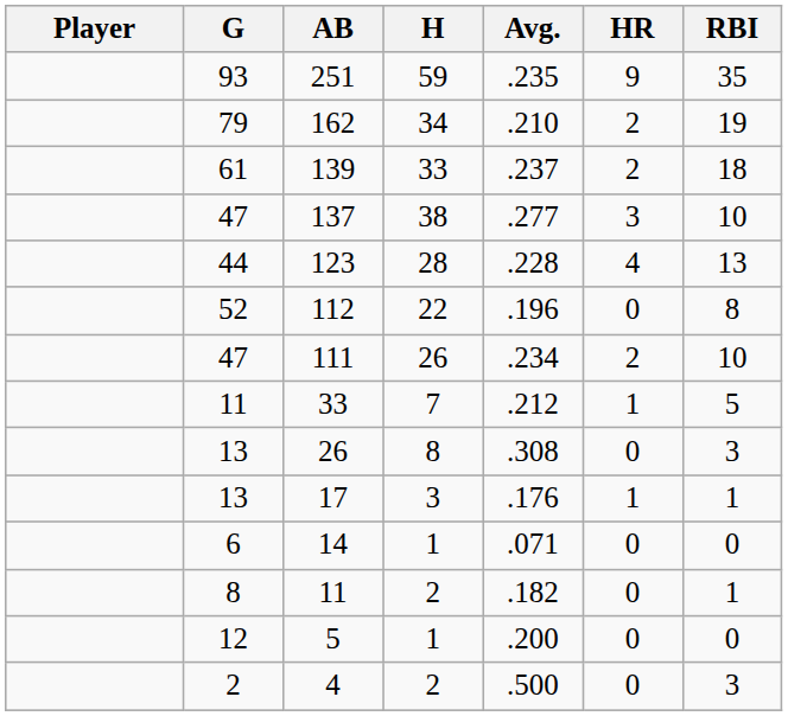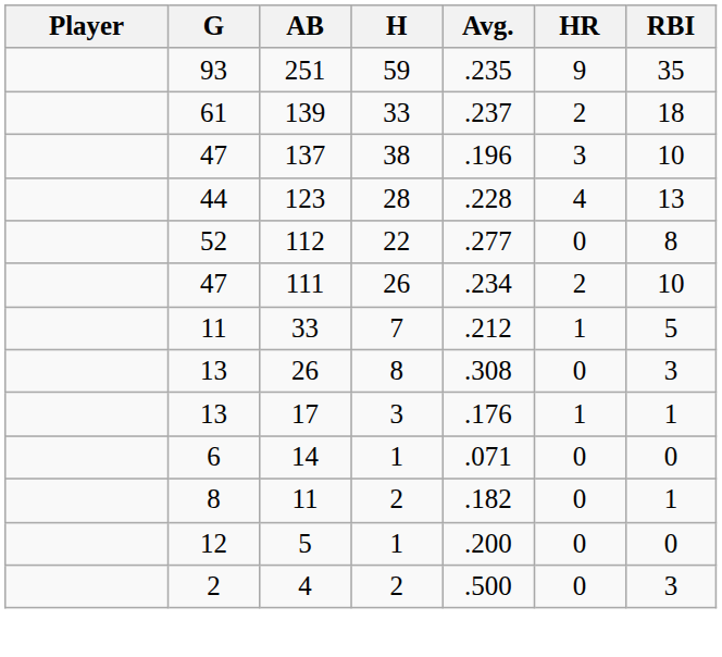 <table class="wikitable sortable">
 <tr>
 <th bgcolor="#DDDDFF" width="16%">Player</th>
 <th bgcolor="#DDDDFF" width="9%">G</th>
 <th bgcolor="#DDDDFF" width="9%">AB</th>
 <th bgcolor="#DDDDFF" width="9%">H</th>
 <th bgcolor="#DDDDFF" width="9%">Avg.</th>
 <th bgcolor="#DDDDFF" width="9%">HR</th>
 <th bgcolor="#DDDDFF" width="9%">RBI</th>
 </tr>
 <tr align="center">
 <td></td>
 <td>93</td>
 <td>251</td>
 <td>59</td>
 <td>.235</td>
 <td>9</td>
 <td>35</td>
 </tr>
 <tr align="center">
 <td></td>
-<td>79</td>
-<td>162</td>
-<td>34</td>
-<td>.210</td>
-<td>2</td>
-<td>19</td>
-</tr>
-<tr align="center">
-<td></td>
 <td>61</td>
 <td>139</td>
 <td>33</td>
 <td>.237</td>
 <td>2</td>
 <td>18</td>
 </tr>
 <tr align="center">
 <td></td>
 <td>47</td>
 <td>137</td>
 <td>38</td>
-<td>.277</td>
+<td>.196</td>
 <td>3</td>
 <td>10</td>
 </tr>
 <tr align="center">
 <td></td>
 <td>44</td>
 <td>123</td>
 <td>28</td>
 <td>.228</td>
 <td>4</td>
 <td>13</td>
 </tr>
 <tr align="center">
 <td></td>
 <td>52</td>
 <td>112</td>
 <td>22</td>
-<td>.196</td>
+<td>.277</td>
 <td>0</td>
 <td>8</td>
 </tr>
 <tr align="center">
 <td></td>
 <td>47</td>
 <td>111</td>
 <td>26</td>
 <td>.234</td>
 <td>2</td>
 <td>10</td>
 </tr>
 <tr align="center">
 <td></td>
 <td>11</td>
 <td>33</td>
 <td>7</td>
 <td>.212</td>
 <td>1</td>
 <td>5</td>
 </tr>
 <tr align="center">
 <td></td>
 <td>13</td>
 <td>26</td>
 <td>8</td>
 <td>.308</td>
 <td>0</td>
 <td>3</td>
 </tr>
 <tr align="center">
 <td></td>
 <td>13</td>
 <td>17</td>
 <td>3</td>
 <td>.176</td>
 <td>1</td>
 <td>1</td>
 </tr>
 <tr align="center">
 <td></td>
 <td>6</td>
 <td>14</td>
 <td>1</td>
 <td>.071</td>
 <td>0</td>
 <td>0</td>
 </tr>
 <tr align="center">
 <td></td>
 <td>8</td>
 <td>11</td>
 <td>2</td>
 <td>.182</td>
 <td>0</td>
 <td>1</td>
 </tr>
 <tr align="center">
 <td></td>
 <td>12</td>
 <td>5</td>
 <td>1</td>
 <td>.200</td>
 <td>0</td>
 <td>0</td>
 </tr>
 <tr align="center">
 <td></td>
 <td>2</td>
 <td>4</td>
 <td>2</td>
 <td>.500</td>
 <td>0</td>
 <td>3</td>
 </tr>
 </table>
